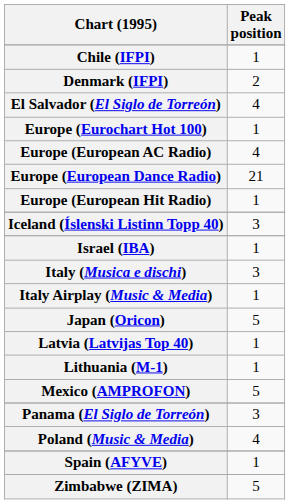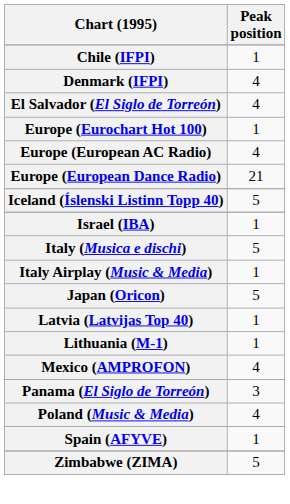 <table class="wikitable sortable plainrowheaders" style="text-align:center">
 <tr>
 <th>Chart (1995)</th>
 <th>Peak<br>position</th>
 </tr>
 <tr>
 </tr>
 <tr>
 </tr>
 <tr>
 </tr>
 <tr>
 </tr>
 <tr>
 </tr>
 <tr>
 </tr>
 <tr>
 <th scope="row">Chile (<a href='#'>IFPI</a>)</th>
 <td>1</td>
 </tr>
 <tr>
 <th scope="row">Denmark (<a href='#'>IFPI</a>)</th>
-<td>2</td>
+<td>4</td>
 </tr>
 <tr>
 <th scope=row>El Salvador (<em><a href='#'>El Siglo de Torreón</a></em>)</th>
 <td>4</td>
 </tr>
 <tr>
 <th scope="row">Europe (<a href='#'>Eurochart Hot 100</a>)</th>
 <td>1</td>
 </tr>
 <tr>
 <th scope="row">Europe (European AC Radio)</th>
 <td align="center">4</td>
 </tr>
 <tr>
 <th scope="row">Europe (<a href='#'>European Dance Radio</a>)</th>
 <td>21</td>
 </tr>
 <tr>
-<th scope="row">Europe (European Hit Radio)</th>
-<td>1</td>
-</tr>
-<tr>
 </tr>
 <tr>
 </tr>
 <tr>
 </tr>
 <tr>
 <th scope="row">Iceland (<a href='#'>Íslenski Listinn Topp 40</a>)</th>
-<td>3</td>
+<td>5</td>
 </tr>
 <tr>
 </tr>
 <tr>
 <th scope="row">Israel (<a href='#'>IBA</a>)</th>
 <td>1</td>
 </tr>
 <tr>
 <th scope="row">Italy (<em><a href='#'>Musica e dischi</a></em>)</th>
-<td>3</td>
+<td>5</td>
 </tr>
 <tr>
 <th scope="row">Italy Airplay (<em><a href='#'>Music & Media</a></em>)</th>
 <td>1</td>
 </tr>
 <tr>
 <th scope="row">Japan (<a href='#'>Oricon</a>)</th>
 <td>5</td>
 </tr>
 <tr>
 <th scope="row">Latvia (<a href='#'>Latvijas Top 40</a>)</th>
 <td align="center">1</td>
 </tr>
 <tr>
 <th scope="row">Lithuania (<a href='#'>M-1</a>)</th>
 <td>1</td>
 </tr>
 <tr>
 <th scope="row">Mexico (<a href='#'>AMPROFON</a>)</th>
-<td style="text-align:center;">5</td>
+<td style="text-align:center;">4</td>
 </tr>
 <tr>
 </tr>
 <tr>
 </tr>
 <tr>
 </tr>
 <tr>
 </tr>
 <tr>
 <th scope="row">Panama (<em><a href='#'>El Siglo de Torreón</a></em>)</th>
 <td align="center">3</td>
 </tr>
 <tr>
 <th scope="row">Poland (<em><a href='#'>Music & Media</a></em>)</th>
 <td>4</td>
 </tr>
 <tr>
 </tr>
 <tr>
 <th scope="row">Spain (<a href='#'>AFYVE</a>)</th>
 <td>1</td>
 </tr>
 <tr>
 </tr>
 <tr>
 </tr>
 <tr>
 </tr>
 <tr>
 </tr>
 <tr>
 </tr>
 <tr>
 </tr>
 <tr>
 </tr>
 <tr>
 <th scope="row">Zimbabwe (ZIMA)</th>
 <td>5</td>
 </tr>
 </table>
